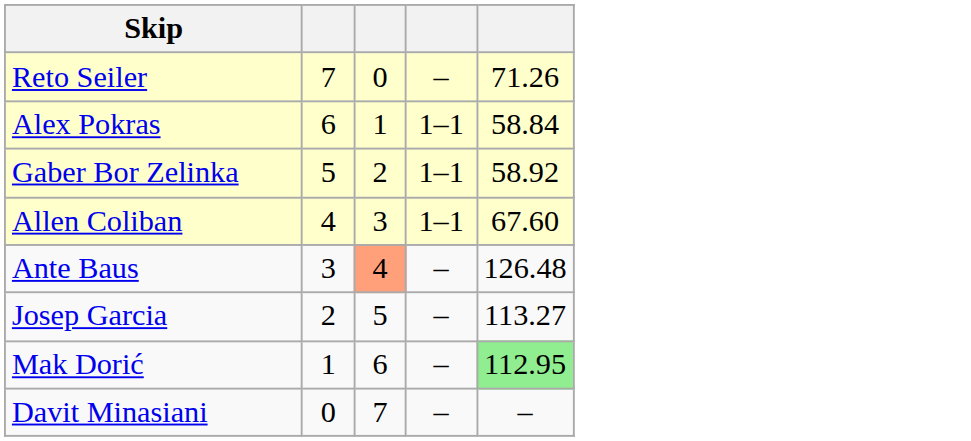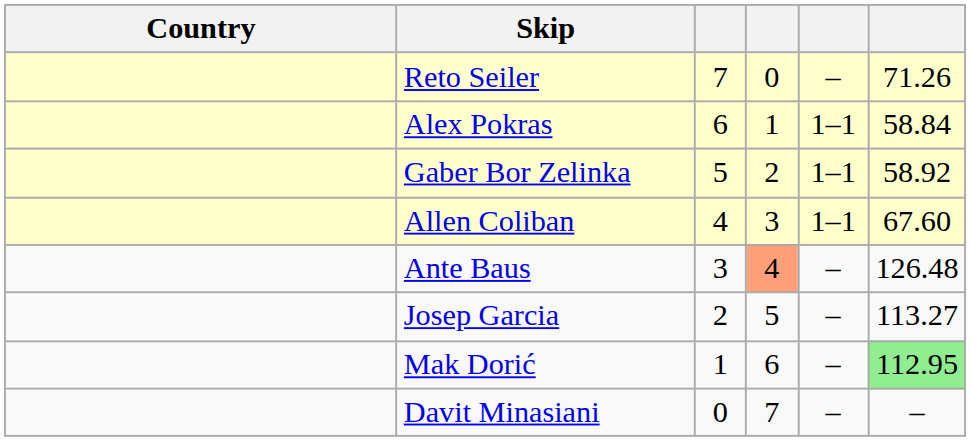 <table class=wikitable style="text-align:center;">
 <tr>
+<th width=200>Country</th>
 <th width=150>Skip</th>
 <th width=20></th>
 <th width=20></th>
 <th width=30></th>
 <th width=20></th>
 </tr>
 <tr bgcolor=#ffffcc>
+<td style="text-align:left;"></td>
 <td style="text-align:left;"><a href='#'>Reto Seiler</a></td>
 <td>7</td>
 <td>0</td>
 <td>–</td>
 <td>71.26</td>
 </tr>
 <tr bgcolor=#ffffcc>
+<td style="text-align:left;"></td>
 <td style="text-align:left;"><a href='#'>Alex Pokras</a></td>
 <td>6</td>
 <td>1</td>
 <td>1–1</td>
 <td>58.84</td>
 </tr>
 <tr bgcolor=#ffffcc>
+<td style="text-align:left;"></td>
 <td style="text-align:left;"><a href='#'>Gaber Bor Zelinka</a></td>
 <td>5</td>
 <td>2</td>
 <td>1–1</td>
 <td>58.92</td>
 </tr>
 <tr bgcolor=#ffffcc>
+<td style="text-align:left;"></td>
 <td style="text-align:left;"><a href='#'>Allen Coliban</a></td>
 <td>4</td>
 <td>3</td>
 <td>1–1</td>
 <td>67.60</td>
 </tr>
 <tr>
+<td style="text-align:left;"></td>
 <td style="text-align:left;"><a href='#'>Ante Baus</a></td>
 <td>3</td>
 <td style="background: lightsalmon;">4</td>
 <td>–</td>
 <td>126.48</td>
 </tr>
 <tr>
+<td style="text-align:left;"></td>
 <td style="text-align:left;"><a href='#'>Josep Garcia</a></td>
 <td>2</td>
 <td>5</td>
 <td>–</td>
 <td>113.27</td>
 </tr>
 <tr>
+<td style="text-align:left;"></td>
 <td style="text-align:left;"><a href='#'>Mak Dorić</a></td>
 <td>1</td>
 <td>6</td>
 <td>–</td>
 <td style="background: lightgreen;">112.95</td>
 </tr>
 <tr>
+<td style="text-align:left;"></td>
 <td style="text-align:left;"><a href='#'>Davit Minasiani</a></td>
 <td>0</td>
 <td>7</td>
 <td>–</td>
 <td>–</td>
 </tr>
 </table>
